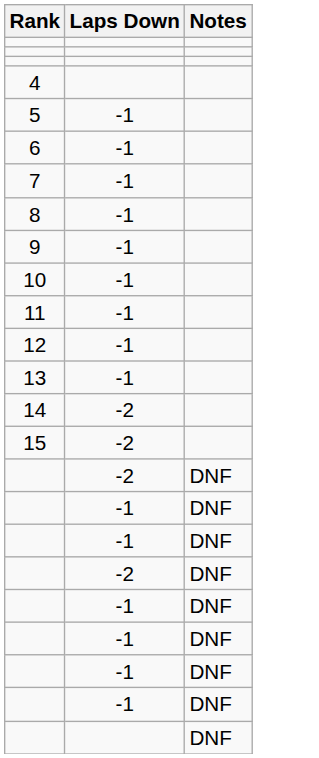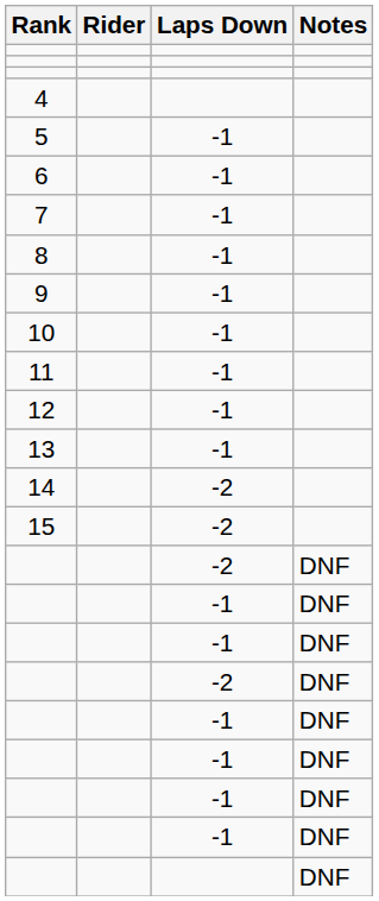 <table class="wikitable" style="font-size:95%" style="width:25em;">
 <tr>
 <th>Rank</th>
+<th>Rider</th>
 <th>Laps Down</th>
 <th>Notes</th>
 </tr>
 <tr>
 <td align=center></td>
 <td></td>
 <td></td>
+<td></td>
 </tr>
 <tr>
 <td align=center></td>
+<td></td>
 <td></td>
 <td></td>
 </tr>
 <tr>
 <td align=center></td>
 <td></td>
 <td></td>
+<td></td>
 </tr>
 <tr>
 <td align=center>4</td>
 <td></td>
 <td></td>
+<td></td>
 </tr>
 <tr>
 <td align=center>5</td>
+<td></td>
 <td align=center>-1</td>
 <td></td>
 </tr>
 <tr>
 <td align=center>6</td>
+<td></td>
 <td align=center>-1</td>
 <td></td>
 </tr>
 <tr>
 <td align=center>7</td>
+<td></td>
 <td align=center>-1</td>
 <td></td>
 </tr>
 <tr>
 <td align=center>8</td>
+<td></td>
 <td align=center>-1</td>
 <td></td>
 </tr>
 <tr>
 <td align=center>9</td>
+<td></td>
 <td align=center>-1</td>
 <td></td>
 </tr>
 <tr>
 <td align=center>10</td>
+<td></td>
 <td align=center>-1</td>
 <td></td>
 </tr>
 <tr>
 <td align=center>11</td>
+<td></td>
 <td align=center>-1</td>
 <td></td>
 </tr>
 <tr>
 <td align=center>12</td>
+<td></td>
 <td align=center>-1</td>
 <td></td>
 </tr>
 <tr>
 <td align=center>13</td>
+<td></td>
 <td align=center>-1</td>
 <td></td>
 </tr>
 <tr>
 <td align=center>14</td>
+<td></td>
 <td align=center>-2</td>
 <td></td>
 </tr>
 <tr>
 <td align=center>15</td>
+<td></td>
 <td align=center>-2</td>
 <td></td>
 </tr>
 <tr>
 <td align=center></td>
+<td></td>
 <td align=center>-2</td>
 <td>DNF</td>
 </tr>
 <tr>
 <td align=center></td>
-<td align=center>-1</td>
-<td>DNF</td>
-</tr>
-<tr>
-<td align=center></td>
-<td align=center>-1</td>
-<td>DNF</td>
-</tr>
-<tr>
-<td align=center></td>
-<td align=center>-2</td>
-<td>DNF</td>
-</tr>
-<tr>
-<td align=center></td>
-<td align=center>-1</td>
-<td>DNF</td>
-</tr>
-<tr>
-<td align=center></td>
-<td align=center>-1</td>
-<td>DNF</td>
-</tr>
-<tr>
-<td align=center></td>
-<td align=center>-1</td>
-<td>DNF</td>
-</tr>
-<tr>
-<td align=center></td>
+<td></td>
 <td align=center>-1</td>
 <td>DNF</td>
 </tr>
 <tr>
 <td align=center></td>
 <td></td>
+<td align=center>-1</td>
+<td>DNF</td>
+</tr>
+<tr>
+<td align=center></td>
+<td></td>
+<td align=center>-2</td>
+<td>DNF</td>
+</tr>
+<tr>
+<td align=center></td>
+<td></td>
+<td align=center>-1</td>
+<td>DNF</td>
+</tr>
+<tr>
+<td align=center></td>
+<td></td>
+<td align=center>-1</td>
+<td>DNF</td>
+</tr>
+<tr>
+<td align=center></td>
+<td></td>
+<td align=center>-1</td>
+<td>DNF</td>
+</tr>
+<tr>
+<td align=center></td>
+<td></td>
+<td align=center>-1</td>
+<td>DNF</td>
+</tr>
+<tr>
+<td align=center></td>
+<td></td>
+<td></td>
 <td>DNF</td>
 </tr>
 </table>
